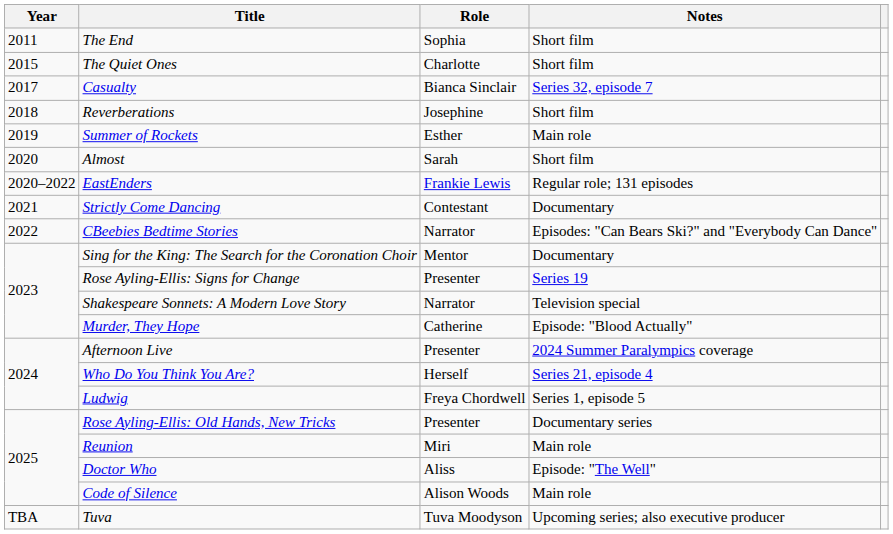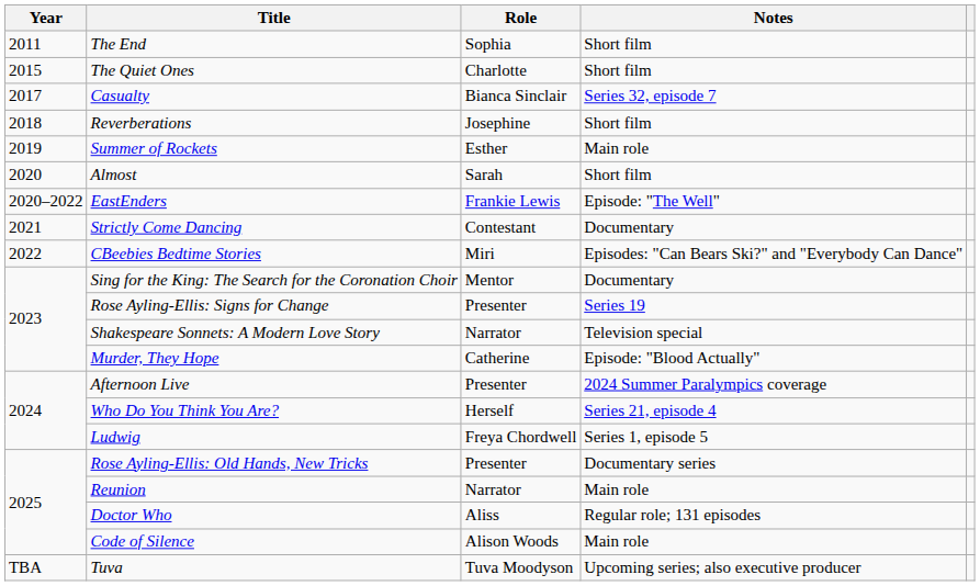 <table class="wikitable">
 <tr>
 <th>Year</th>
 <th>Title</th>
 <th>Role</th>
 <th>Notes</th>
 <th></th>
 </tr>
 <tr>
 <td>2011</td>
 <td><em>The End</em></td>
 <td>Sophia</td>
 <td>Short film</td>
 <td style="text-align:center;"></td>
 </tr>
 <tr>
 <td>2015</td>
 <td><em>The Quiet Ones</em></td>
 <td>Charlotte</td>
 <td>Short film</td>
 <td style="text-align:center;"></td>
 </tr>
 <tr>
 <td>2017</td>
 <td><em><a href='#'>Casualty</a></em></td>
 <td>Bianca Sinclair</td>
 <td><a href='#'>Series 32, episode 7</a></td>
 <td style="text-align:center;"></td>
 </tr>
 <tr>
 <td>2018</td>
 <td><em>Reverberations</em></td>
 <td>Josephine</td>
 <td>Short film</td>
 <td style="text-align:center;"></td>
 </tr>
 <tr>
 <td>2019</td>
 <td><em><a href='#'>Summer of Rockets</a></em></td>
 <td>Esther</td>
 <td>Main role</td>
 <td style="text-align:center;"></td>
 </tr>
 <tr>
 <td>2020</td>
 <td><em>Almost</em></td>
 <td>Sarah</td>
 <td>Short film</td>
 <td style="text-align:center;"></td>
 </tr>
 <tr>
 <td>2020–2022</td>
 <td><em><a href='#'>EastEnders</a></em></td>
 <td><a href='#'>Frankie Lewis</a></td>
-<td>Regular role; 131 episodes</td>
+<td>Episode: "<a href='#'>The Well</a>"</td>
 <td style="text-align:center;"></td>
 </tr>
 <tr>
 <td>2021</td>
 <td><em><a href='#'>Strictly Come Dancing</a></em></td>
 <td>Contestant</td>
 <td>Documentary</td>
 <td style="text-align:center;"></td>
 </tr>
 <tr>
 <td>2022</td>
 <td><em><a href='#'>CBeebies Bedtime Stories</a></em></td>
-<td>Narrator</td>
+<td>Miri</td>
 <td>Episodes: "Can Bears Ski?" and "Everybody Can Dance"</td>
 <td style="text-align:center;"></td>
 </tr>
 <tr>
 <td rowspan="4">2023</td>
 <td><em>Sing for the King: The Search for the Coronation Choir</em></td>
 <td>Mentor</td>
 <td>Documentary</td>
 <td style="text-align:center;"></td>
 </tr>
 <tr>
 <td><em>Rose Ayling-Ellis: Signs for Change</em></td>
 <td>Presenter</td>
 <td><a href='#'>Series 19</a></td>
 <td style="text-align:center;"></td>
 </tr>
 <tr>
 <td><em>Shakespeare Sonnets: A Modern Love Story</em></td>
 <td>Narrator</td>
 <td>Television special</td>
 <td style="text-align:center;"></td>
 </tr>
 <tr>
 <td><em><a href='#'>Murder, They Hope</a></em></td>
 <td>Catherine</td>
 <td>Episode: "Blood Actually"</td>
 <td style="text-align:center;"></td>
 </tr>
 <tr>
 <td rowspan="3">2024</td>
 <td><em>Afternoon Live</em></td>
 <td>Presenter</td>
 <td><a href='#'>2024 Summer Paralympics</a> coverage</td>
 <td style="text-align:center;"></td>
 </tr>
 <tr>
 <td><em><a href='#'>Who Do You Think You Are?</a></em></td>
 <td>Herself</td>
 <td><a href='#'>Series 21, episode 4</a></td>
 <td style="text-align:center;"></td>
 </tr>
 <tr>
 <td><em><a href='#'>Ludwig</a></em></td>
 <td>Freya Chordwell</td>
 <td>Series 1, episode 5</td>
 <td style="text-align:center;"></td>
 </tr>
 <tr>
 <td rowspan="4">2025</td>
 <td><em><a href='#'>Rose Ayling-Ellis: Old Hands, New Tricks</a></em></td>
 <td>Presenter</td>
 <td>Documentary series</td>
 <td style="text-align:center;"></td>
 </tr>
 <tr>
 <td><em><a href='#'>Reunion</a></em></td>
-<td>Miri</td>
+<td>Narrator</td>
 <td>Main role</td>
 <td style="text-align:center;"></td>
 </tr>
 <tr>
 <td><em><a href='#'>Doctor Who</a></em></td>
 <td>Aliss</td>
-<td>Episode: "<a href='#'>The Well</a>"</td>
+<td>Regular role; 131 episodes</td>
 <td style="text-align:center;"></td>
 </tr>
 <tr>
 <td><em><a href='#'>Code of Silence</a></em></td>
 <td>Alison Woods</td>
 <td>Main role</td>
 <td style="text-align:center;"></td>
 </tr>
 <tr>
 <td>TBA</td>
 <td><em>Tuva</em></td>
 <td>Tuva Moodyson</td>
 <td>Upcoming series; also executive producer</td>
 <td style="text-align:center;"></td>
 </tr>
 </table>
